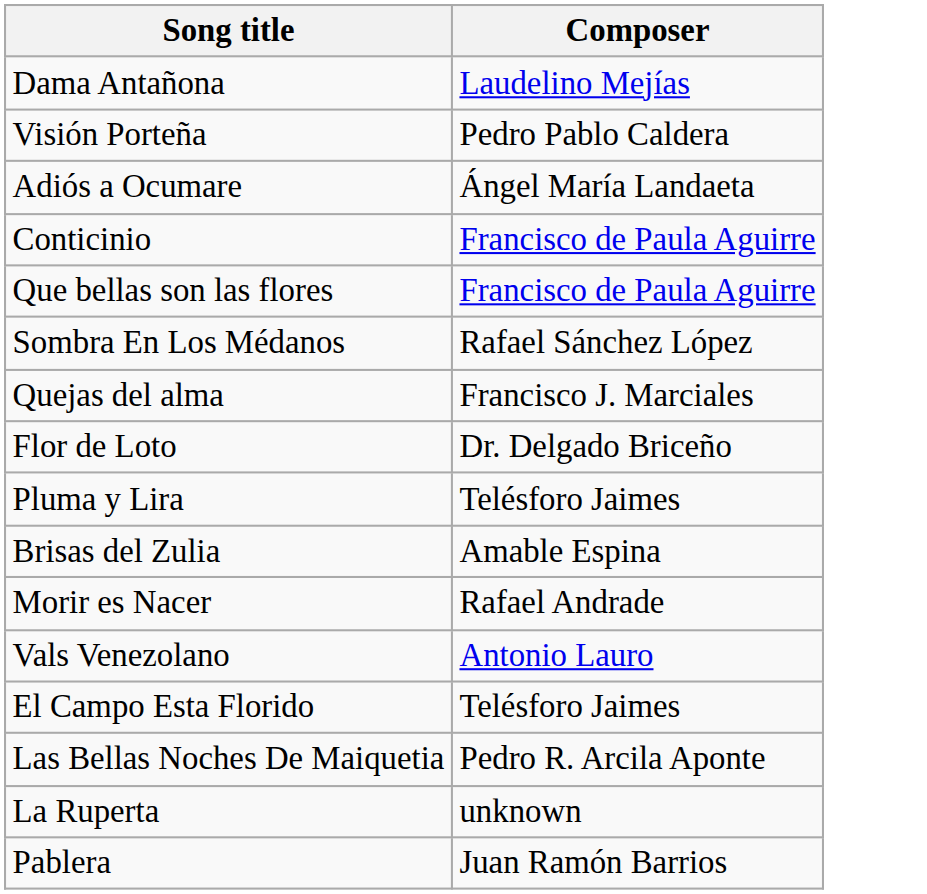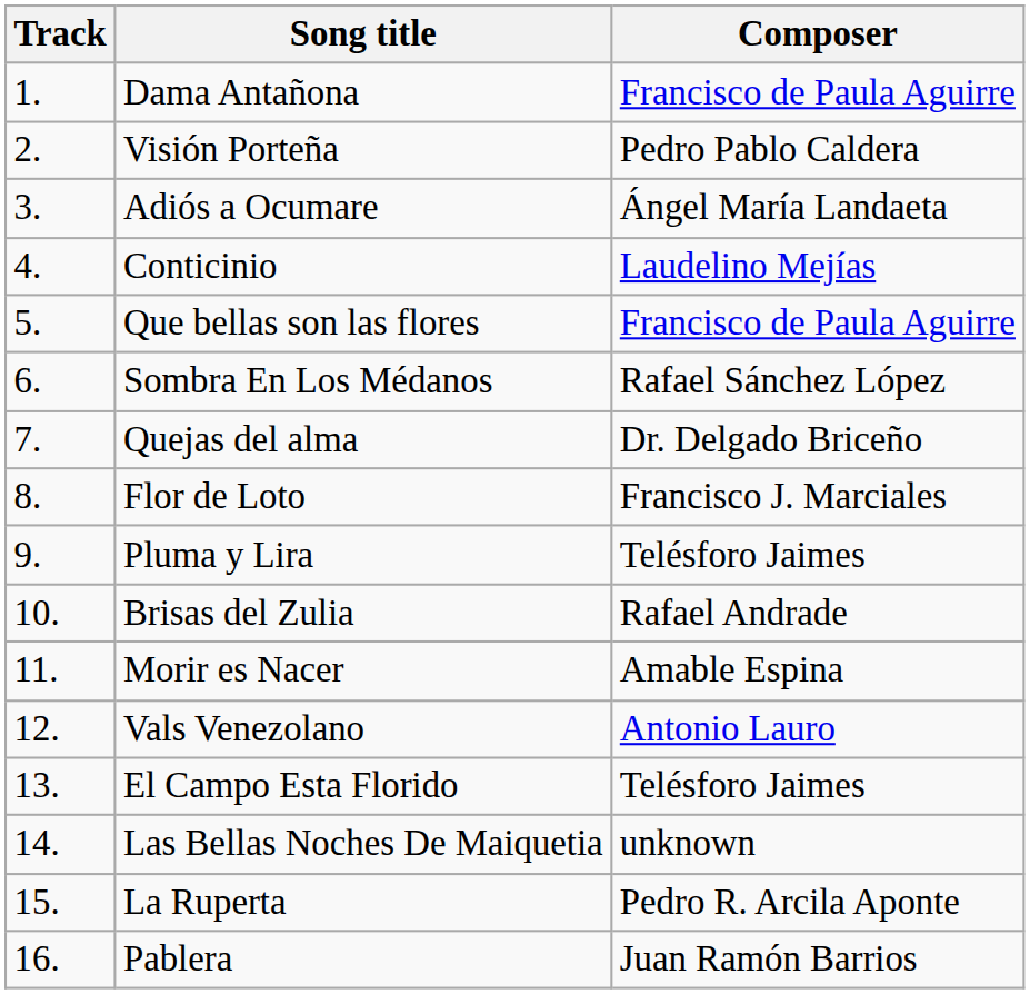 <table class="wikitable">
 <tr>
+<th>Track</th>
 <th>Song title</th>
 <th>Composer</th>
 </tr>
 <tr>
+<td>1.</td>
 <td>Dama Antañona</td>
-<td><a href='#'>Laudelino Mejías</a></td>
+<td><a href='#'>Francisco de Paula Aguirre</a></td>
 </tr>
 <tr>
+<td>2.</td>
 <td>Visión Porteña</td>
 <td>Pedro Pablo Caldera</td>
 </tr>
 <tr>
+<td>3.</td>
 <td>Adiós a Ocumare</td>
 <td>Ángel María Landaeta</td>
 </tr>
 <tr>
+<td>4.</td>
 <td>Conticinio</td>
-<td><a href='#'>Francisco de Paula Aguirre</a></td>
+<td><a href='#'>Laudelino Mejías</a></td>
 </tr>
 <tr>
+<td>5.</td>
 <td>Que bellas son las flores</td>
 <td><a href='#'>Francisco de Paula Aguirre</a></td>
 </tr>
 <tr>
+<td>6.</td>
 <td>Sombra En Los Médanos</td>
 <td>Rafael Sánchez López</td>
 </tr>
 <tr>
+<td>7.</td>
 <td>Quejas del alma</td>
+<td>Dr. Delgado Briceño</td>
+</tr>
+<tr>
+<td>8.</td>
+<td>Flor de Loto</td>
 <td>Francisco J. Marciales</td>
 </tr>
 <tr>
-<td>Flor de Loto</td>
-<td>Dr. Delgado Briceño</td>
-</tr>
-<tr>
+<td>9.</td>
 <td>Pluma y Lira</td>
 <td>Telésforo Jaimes</td>
 </tr>
 <tr>
+<td>10.</td>
 <td>Brisas del Zulia</td>
+<td>Rafael Andrade</td>
+</tr>
+<tr>
+<td>11.</td>
+<td>Morir es Nacer</td>
 <td>Amable Espina</td>
 </tr>
 <tr>
-<td>Morir es Nacer</td>
-<td>Rafael Andrade</td>
-</tr>
-<tr>
+<td>12.</td>
 <td>Vals Venezolano</td>
 <td><a href='#'>Antonio Lauro</a></td>
 </tr>
 <tr>
+<td>13.</td>
 <td>El Campo Esta Florido</td>
 <td>Telésforo Jaimes</td>
 </tr>
 <tr>
+<td>14.</td>
 <td>Las Bellas Noches De Maiquetia</td>
+<td>unknown</td>
+</tr>
+<tr>
+<td>15.</td>
+<td>La Ruperta</td>
 <td>Pedro R. Arcila Aponte</td>
 </tr>
 <tr>
-<td>La Ruperta</td>
-<td>unknown</td>
-</tr>
-<tr>
+<td>16.</td>
 <td>Pablera</td>
 <td>Juan Ramón Barrios</td>
 </tr>
 </table>
